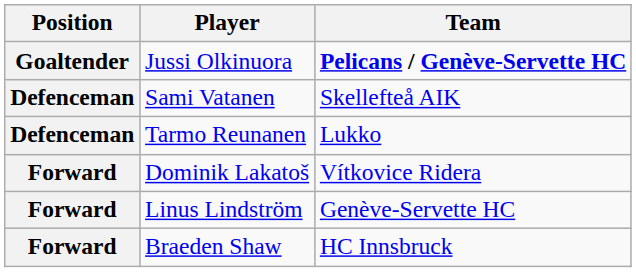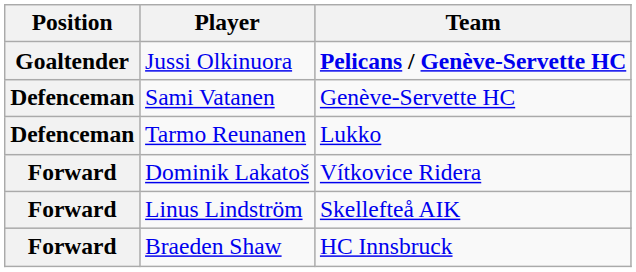 <table class="wikitable plainrowheaders">
 <tr>
 <th scope="col">Position</th>
 <th scope="col">Player</th>
 <th scope="col">Team</th>
 </tr>
 <tr>
 <th scope="row">Goaltender</th>
 <td> <a href='#'>Jussi Olkinuora</a></td>
 <td><strong> <a href='#'>Pelicans</a> /  <a href='#'>Genève-Servette HC</a></strong></td>
 </tr>
 <tr>
 <th scope="row">Defenceman</th>
 <td> <a href='#'>Sami Vatanen</a></td>
-<td> <a href='#'>Skellefteå AIK</a></td>
+<td> <a href='#'>Genève-Servette HC</a></td>
 </tr>
 <tr>
 <th scope="row">Defenceman</th>
 <td> <a href='#'>Tarmo Reunanen</a></td>
 <td> <a href='#'>Lukko</a></td>
 </tr>
 <tr>
 <th scope="row">Forward</th>
 <td> <a href='#'>Dominik Lakatoš</a></td>
 <td> <a href='#'>Vítkovice Ridera</a></td>
 </tr>
 <tr>
 <th scope="row">Forward</th>
 <td> <a href='#'>Linus Lindström</a></td>
-<td> <a href='#'>Genève-Servette HC</a></td>
+<td> <a href='#'>Skellefteå AIK</a></td>
 </tr>
 <tr>
 <th scope="row">Forward</th>
 <td> <a href='#'>Braeden Shaw</a></td>
 <td> <a href='#'>HC Innsbruck</a></td>
 </tr>
 </table>
